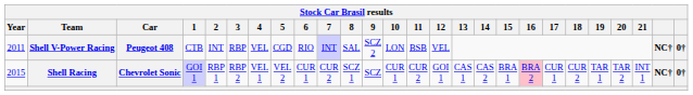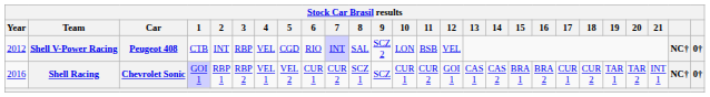 <table class="wikitable" style="text-align:center; font-size:85%">
 <tr>
 <th colspan=26><a href='#'>Stock Car Brasil</a> results</th>
 </tr>
 <tr>
 <th scope="col">Year</th>
 <th scope="col">Team</th>
 <th scope="col">Car</th>
 <th scope="col">1</th>
 <th scope="col">2</th>
 <th scope="col">3</th>
 <th scope="col">4</th>
 <th scope="col">5</th>
 <th scope="col">6</th>
 <th scope="col">7</th>
 <th scope="col">8</th>
 <th scope="col">9</th>
 <th scope="col">10</th>
 <th scope="col">11</th>
 <th scope="col">12</th>
 <th scope="col">13</th>
 <th scope="col">14</th>
 <th scope="col">15</th>
 <th scope="col">16</th>
 <th scope="col">17</th>
 <th scope="col">18</th>
 <th scope="col">19</th>
 <th scope="col">20</th>
 <th scope="col">21</th>
 <th scope="col"></th>
 <th scope="col"></th>
 </tr>
 <tr>
-<td><a href='#'>2011</a></td>
+<td><a href='#'>2012</a></td>
 <th nowrap><a href='#'>Shell V-Power Racing</a></th>
 <th nowrap><a href='#'>Peugeot 408</a></th>
 <td><a href='#'>CTB</a></td>
 <td><a href='#'>INT</a></td>
 <td><a href='#'>RBP</a></td>
 <td><a href='#'>VEL</a></td>
 <td><a href='#'>CGD</a></td>
 <td><a href='#'>RIO</a></td>
 <td style="background:#cfcfff;"><a href='#'>INT</a><br></td>
 <td><a href='#'>SAL</a></td>
 <td><a href='#'>SCZ<br>2</a></td>
 <td><a href='#'>LON</a></td>
 <td><a href='#'>BSB</a></td>
 <td><a href='#'>VEL</a></td>
 <td colspan=9></td>
 <th>NC†</th>
 <th>0†</th>
 </tr>
 <tr>
-<td><a href='#'>2015</a></td>
+<td><a href='#'>2016</a></td>
 <th nowrap><a href='#'>Shell Racing</a></th>
 <th nowrap><a href='#'>Chevrolet Sonic</a></th>
 <td style="background:#CFCFFF;"><a href='#'>GOI<br>1</a><br></td>
 <td><a href='#'>RBP<br>1</a></td>
 <td><a href='#'>RBP<br>2</a></td>
 <td><a href='#'>VEL<br>1</a></td>
 <td><a href='#'>VEL<br>2</a></td>
 <td><a href='#'>CUR<br>1</a></td>
 <td><a href='#'>CUR<br>2</a></td>
 <td><a href='#'>SCZ<br>1</a></td>
 <td><a href='#'>SCZ</a></td>
 <td><a href='#'>CUR<br>1</a></td>
 <td><a href='#'>CUR<br>2</a></td>
 <td><a href='#'>GOI<br>1</a></td>
 <td><a href='#'>CAS<br>1</a></td>
 <td><a href='#'>CAS<br>2</a></td>
 <td><a href='#'>BRA<br>1</a></td>
-<td style="background: pink;"><a href='#'>BRA<br>2</a></td>
+<td><a href='#'>BRA<br>2</a></td>
 <td><a href='#'>CUR<br>1</a></td>
 <td><a href='#'>CUR<br>2</a></td>
 <td><a href='#'>TAR<br>1</a></td>
 <td><a href='#'>TAR<br>2</a></td>
 <td><a href='#'>INT<br>1</a></td>
 <th>NC†</th>
 <th>0†</th>
 </tr>
 <tr>
 <th colspan="26"></th>
 </tr>
 </table>
